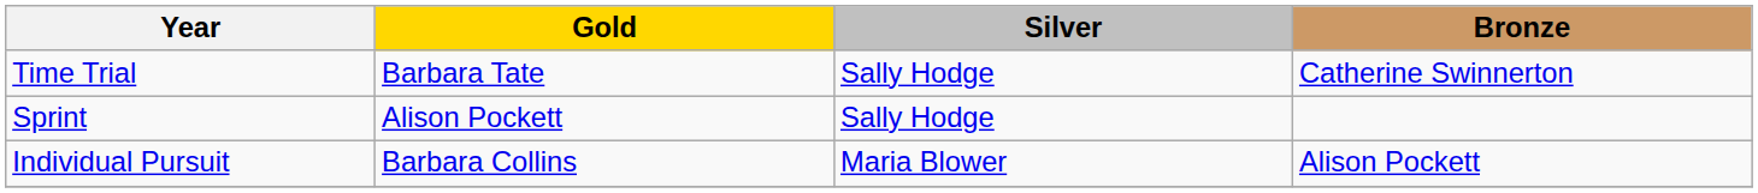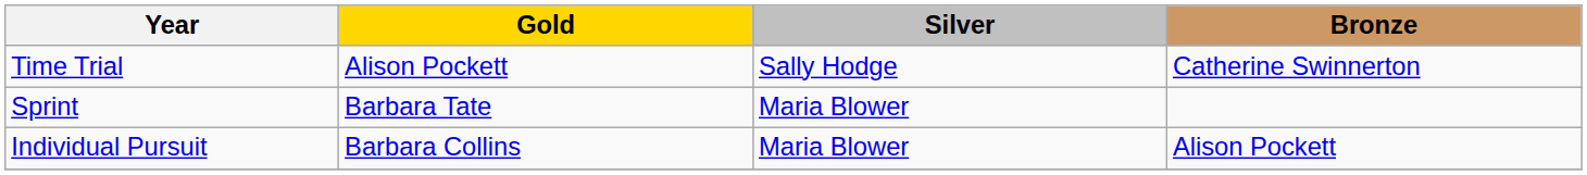 <table class="wikitable" style="font-size: 100%">
 <tr>
 <th width=200>Year</th>
 <th width=250 style="background-color: gold;">Gold</th>
 <th width=250 style="background-color: silver;">Silver</th>
 <th width=250 style="background-color: #cc9966;">Bronze</th>
 </tr>
 <tr>
 <td><a href='#'>Time Trial</a></td>
-<td><a href='#'>Barbara Tate</a></td>
+<td><a href='#'>Alison Pockett</a></td>
 <td><a href='#'>Sally Hodge</a></td>
 <td><a href='#'>Catherine Swinnerton</a></td>
 </tr>
 <tr>
 <td><a href='#'>Sprint</a></td>
-<td><a href='#'>Alison Pockett</a></td>
-<td><a href='#'>Sally Hodge</a></td>
+<td><a href='#'>Barbara Tate</a></td>
+<td><a href='#'>Maria Blower</a></td>
 <td></td>
 </tr>
 <tr>
 <td><a href='#'>Individual Pursuit</a></td>
 <td><a href='#'>Barbara Collins</a></td>
 <td><a href='#'>Maria Blower</a></td>
 <td><a href='#'>Alison Pockett</a></td>
 </tr>
 <tr>
 </tr>
 </table>
